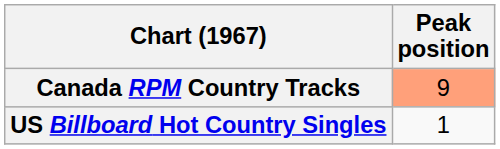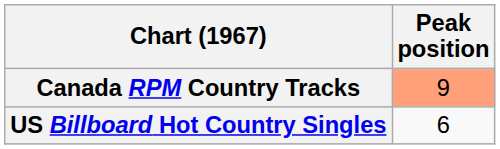 <table class="wikitable plainrowheaders" style="text-align:center;">
 <tr>
 <th scope="col">Chart (1967)</th>
 <th scope="col">Peak<br>position</th>
 </tr>
 <tr>
 <th scope="row">Canada <em><a href='#'>RPM</a></em> Country Tracks</th>
 <td style="background: lightsalmon;">9</td>
 </tr>
 <tr>
 <th scope="row">US <a href='#'><em>Billboard</em> Hot Country Singles</a></th>
-<td>1</td>
+<td>6</td>
 </tr>
 </table>
